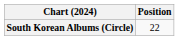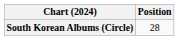 <table class="wikitable plainrowheaders" style="text-align:center">
 <tr>
 <th scope="col">Chart (2024)</th>
 <th scope="col">Position</th>
 </tr>
 <tr>
 <th scope="row">South Korean Albums (Circle)</th>
-<td>22</td>
+<td>28</td>
 </tr>
 </table>
